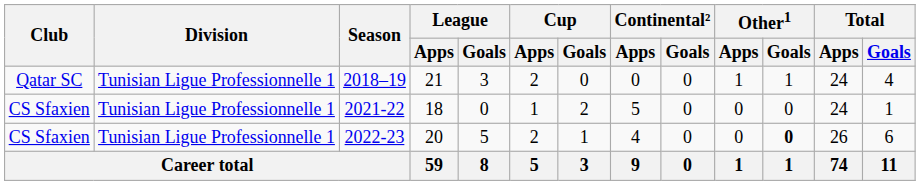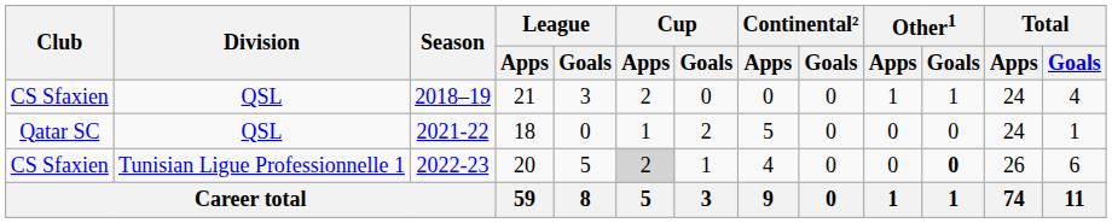 <table class="wikitable" style="text-align: center;">
 <tr>
 <th rowspan="2">Club</th>
 <th rowspan="2">Division</th>
 <th rowspan="2">Season</th>
 <th colspan="2">League</th>
 <th colspan="2">Cup</th>
 <th colspan="2">Continental²</th>
 <th colspan="2">Other<sup>1</sup></th>
 <th colspan="2">Total</th>
 </tr>
 <tr>
 <th>Apps</th>
 <th>Goals</th>
 <th>Apps</th>
 <th>Goals</th>
 <th>Apps</th>
 <th>Goals</th>
 <th>Apps</th>
 <th>Goals</th>
 <th>Apps</th>
 <th><a href='#'>Goals</a></th>
 </tr>
 <tr>
-<td><a href='#'>Qatar SC</a></td>
-<td><a href='#'>Tunisian Ligue Professionnelle 1</a></td>
+<td><a href='#'>CS Sfaxien</a></td>
+<td><a href='#'>QSL</a></td>
 <td><a href='#'>2018–19</a></td>
 <td>21</td>
 <td>3</td>
 <td>2</td>
 <td>0</td>
 <td>0</td>
 <td>0</td>
 <td>1</td>
 <td>1</td>
 <td>24</td>
 <td>4</td>
 </tr>
 <tr>
-<td><a href='#'>CS Sfaxien</a></td>
-<td><a href='#'>Tunisian Ligue Professionnelle 1</a></td>
+<td><a href='#'>Qatar SC</a></td>
+<td><a href='#'>QSL</a></td>
 <td><a href='#'>2021-22</a></td>
 <td>18</td>
 <td>0</td>
 <td>1</td>
 <td>2</td>
 <td>5</td>
 <td>0</td>
 <td>0</td>
 <td>0</td>
 <td>24</td>
 <td>1</td>
 </tr>
 <tr>
 <td><a href='#'>CS Sfaxien</a></td>
 <td><a href='#'>Tunisian Ligue Professionnelle 1</a></td>
 <td><a href='#'>2022-23</a></td>
 <td>20</td>
 <td>5</td>
-<td>2</td>
+<td style="background: lightgrey;">2</td>
 <td>1</td>
 <td>4</td>
 <td>0</td>
 <td>0</td>
 <td><strong>0</strong></td>
 <td>26</td>
 <td>6</td>
 </tr>
 <tr>
 <th colspan="3">Career total</th>
 <th>59</th>
 <th>8</th>
 <th>5</th>
 <th>3</th>
 <th>9</th>
 <th>0</th>
 <th>1</th>
 <th>1</th>
 <th>74</th>
 <th>11</th>
 </tr>
 </table>
